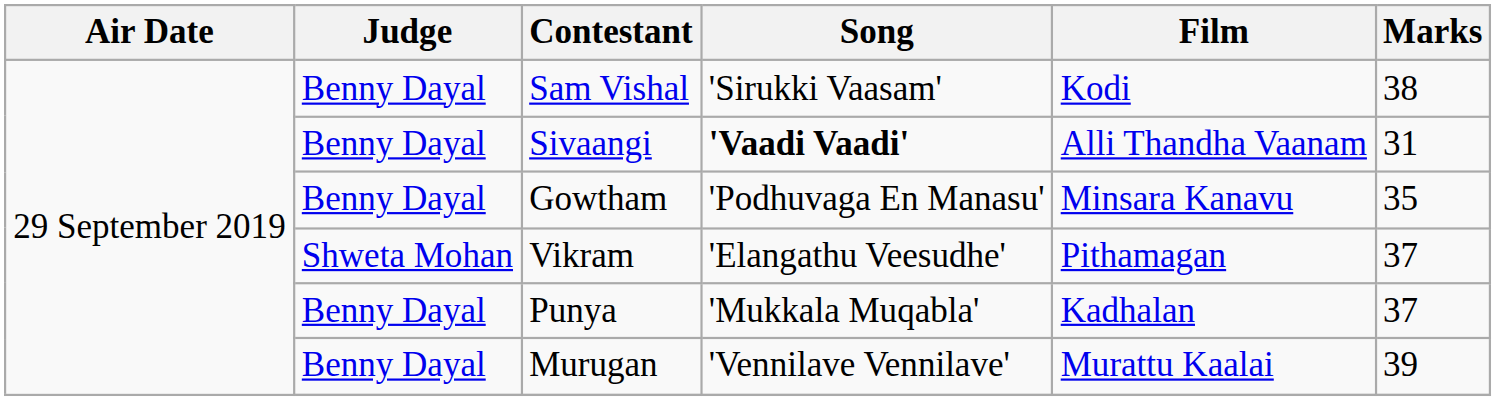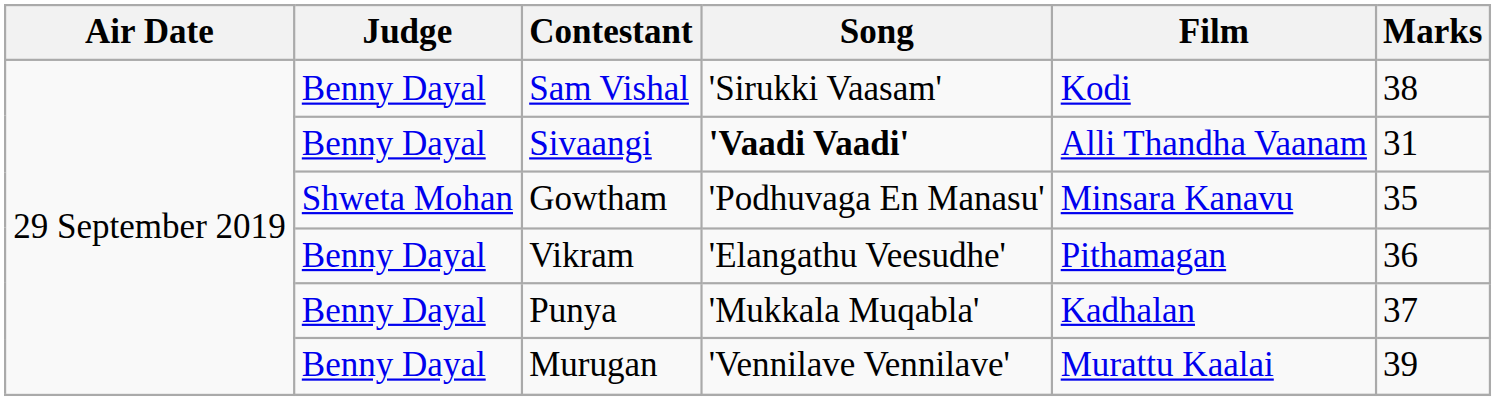 <table class="wikitable sortable">
 <tr>
 <th>Air Date</th>
 <th>Judge</th>
 <th>Contestant</th>
 <th>Song</th>
 <th>Film</th>
 <th>Marks</th>
 </tr>
 <tr>
 <td rowspan="7">29 September 2019</td>
 <td><a href='#'>Benny Dayal</a></td>
 <td><a href='#'>Sam Vishal</a></td>
 <td>'Sirukki Vaasam'</td>
 <td><a href='#'>Kodi</a></td>
 <td>38</td>
 </tr>
 <tr>
 <td><a href='#'>Benny Dayal</a></td>
 <td><a href='#'>Sivaangi</a></td>
 <td><strong>'Vaadi Vaadi'</strong></td>
 <td><a href='#'>Alli Thandha Vaanam</a></td>
 <td>31</td>
 </tr>
 <tr>
-<td><a href='#'>Benny Dayal</a></td>
+<td><a href='#'>Shweta Mohan</a></td>
 <td>Gowtham</td>
 <td>'Podhuvaga En Manasu'</td>
 <td><a href='#'>Minsara Kanavu</a></td>
 <td>35</td>
 </tr>
 <tr>
-<td><a href='#'>Shweta Mohan</a></td>
+<td><a href='#'>Benny Dayal</a></td>
 <td>Vikram</td>
 <td>'Elangathu Veesudhe'</td>
 <td><a href='#'>Pithamagan</a></td>
-<td>37</td>
+<td>36</td>
 </tr>
 <tr>
 <td><a href='#'>Benny Dayal</a></td>
 <td>Punya</td>
 <td>'Mukkala Muqabla'</td>
 <td><a href='#'>Kadhalan</a></td>
 <td>37</td>
 </tr>
 <tr>
 <td><a href='#'>Benny Dayal</a></td>
 <td>Murugan</td>
 <td>'Vennilave Vennilave'</td>
 <td><a href='#'>Murattu Kaalai</a></td>
 <td>39</td>
 </tr>
 <tr>
 </tr>
 </table>
